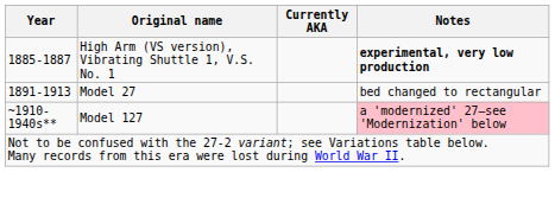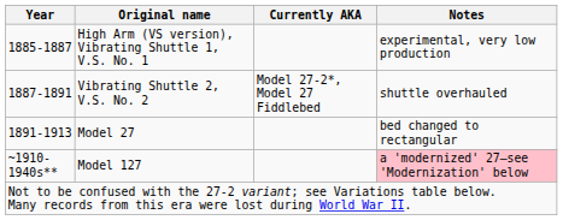 <table border="1" class="wikitable" align="center">
 <tr>
 <th>Year</th>
 <th>Original name</th>
 <th>Currently AKA</th>
 <th>Notes</th>
 </tr>
 <tr>
 <td>1885-1887</td>
 <td>High Arm (VS version), Vibrating Shuttle 1, V.S. No. 1</td>
 <td> </td>
-<td><strong>experimental, very low production</strong></td>
+<td>experimental, very low production</td>
+</tr>
+<tr>
+<td>1887-1891</td>
+<td>Vibrating Shuttle 2, V.S. No. 2</td>
+<td>Model 27-2*, Model 27 Fiddlebed</td>
+<td>shuttle overhauled</td>
 </tr>
 <tr>
 <td>1891-1913</td>
 <td>Model 27</td>
 <td> </td>
 <td>bed changed to rectangular</td>
 </tr>
 <tr>
 <td>~1910-1940s**</td>
 <td>Model 127</td>
 <td> </td>
 <td style="background: pink;">a 'modernized' 27—see 'Modernization' below</td>
 </tr>
 <tr>
 <td colspan="4"> Not to be confused with the 27-2 <em>variant</em>; see Variations table below.<br> Many records from this era were lost during <a href='#'>World War II</a>.</td>
 </tr>
 </table>
